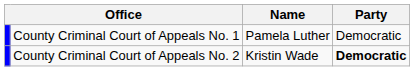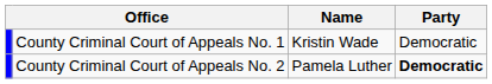 <table class="wikitable">
 <tr>
 <th colspan="2">Office</th>
 <th>Name</th>
 <th>Party</th>
 </tr>
 <tr>
 <td bgcolor="blue"></td>
 <td>County Criminal Court of Appeals No. 1</td>
-<td>Pamela Luther</td>
+<td>Kristin Wade</td>
 <td>Democratic</td>
 </tr>
 <tr>
 <td bgcolor="blue"></td>
 <td>County Criminal Court of Appeals No. 2</td>
-<td>Kristin Wade</td>
+<td>Pamela Luther</td>
 <td><strong>Democratic</strong></td>
 </tr>
 </table>
